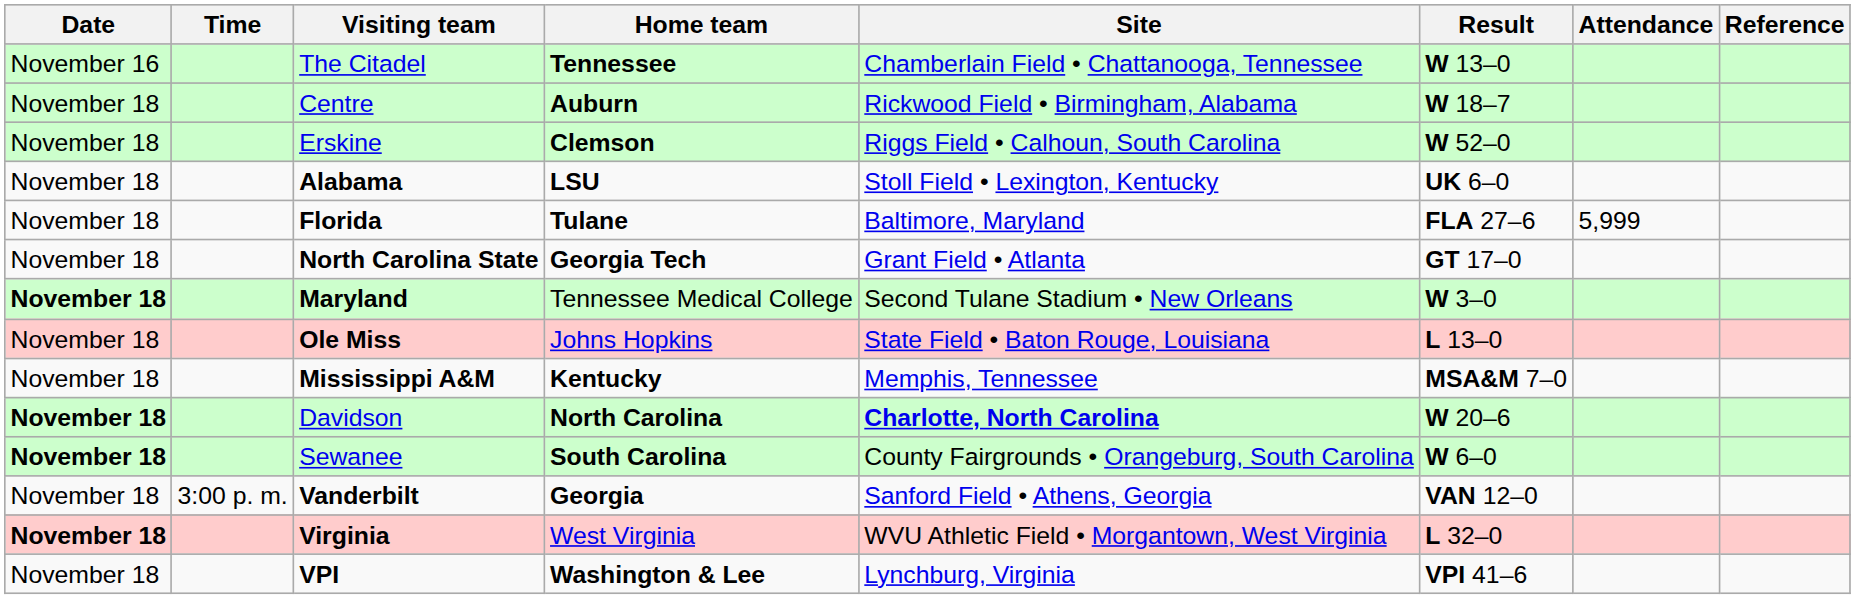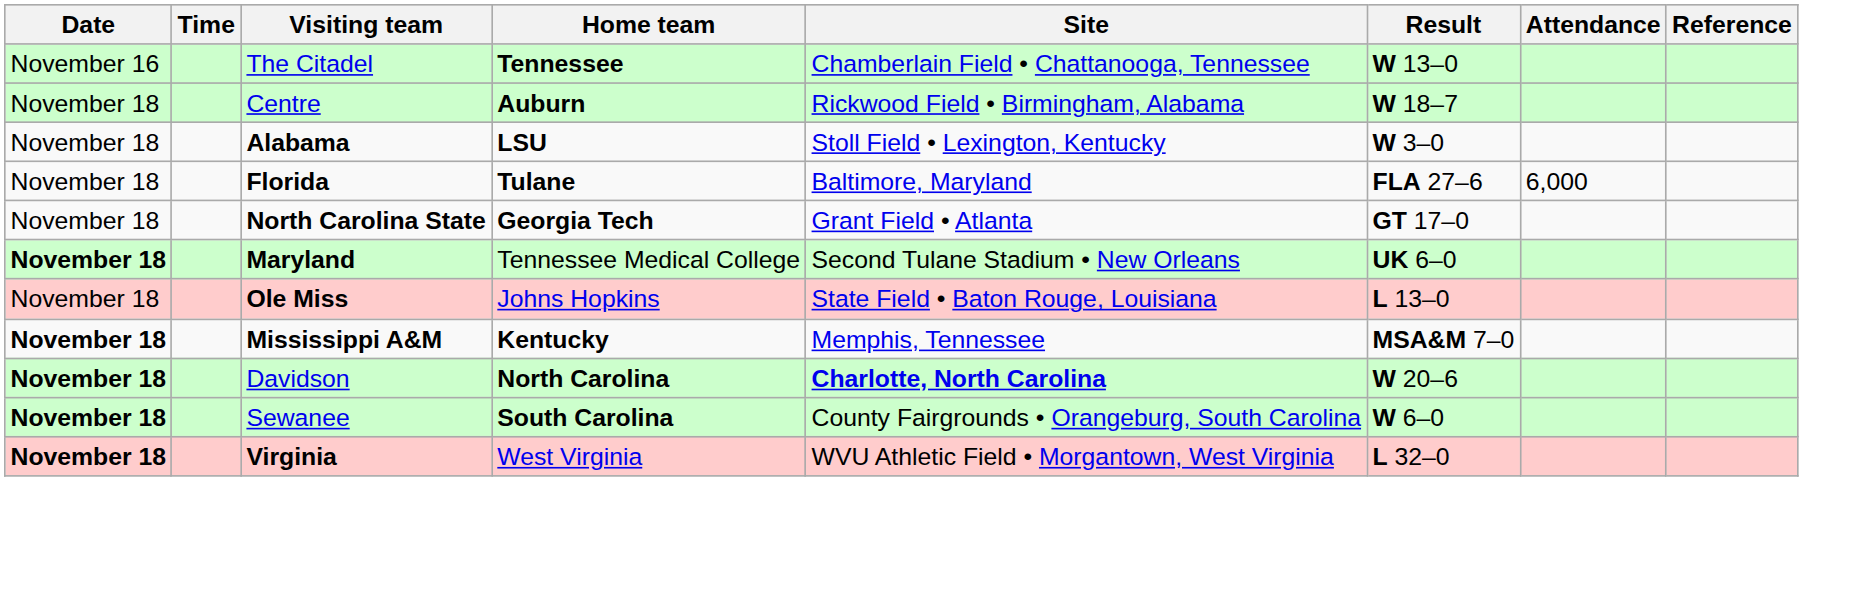 <table class="wikitable" style="font-size:95%;">
 <tr>
 <th>Date</th>
 <th>Time</th>
 <th>Visiting team</th>
 <th>Home team</th>
 <th>Site</th>
 <th>Result</th>
 <th>Attendance</th>
 <th class="unsortable">Reference</th>
 </tr>
 <tr bgcolor=ccffcc>
 <td>November 16</td>
 <td></td>
 <td><a href='#'>The Citadel</a></td>
 <td><strong>Tennessee</strong></td>
 <td><a href='#'>Chamberlain Field</a> • <a href='#'>Chattanooga, Tennessee</a></td>
 <td><strong>W</strong> 13–0</td>
 <td></td>
 <td></td>
 </tr>
 <tr bgcolor=ccffcc>
 <td>November 18</td>
 <td></td>
 <td><a href='#'>Centre</a></td>
 <td><strong>Auburn</strong></td>
 <td><a href='#'>Rickwood Field</a> • <a href='#'>Birmingham, Alabama</a></td>
 <td><strong>W</strong> 18–7</td>
 <td></td>
 <td></td>
 </tr>
-<tr bgcolor=ccffcc>
-<td>November 18</td>
-<td></td>
-<td><a href='#'>Erskine</a></td>
-<td><strong>Clemson</strong></td>
-<td><a href='#'>Riggs Field</a> • <a href='#'>Calhoun, South Carolina</a></td>
-<td><strong>W</strong> 52–0</td>
-<td></td>
-<td></td>
-</tr>
 <tr bgcolor=>
 <td>November 18</td>
 <td></td>
 <td><strong>Alabama</strong></td>
 <td><strong>LSU</strong></td>
 <td><a href='#'>Stoll Field</a> • <a href='#'>Lexington, Kentucky</a></td>
-<td><strong>UK</strong> 6–0</td>
+<td><strong>W</strong> 3–0</td>
 <td></td>
 <td></td>
 </tr>
 <tr bgcolor=>
 <td>November 18</td>
 <td></td>
 <td><strong>Florida</strong></td>
 <td><strong>Tulane</strong></td>
 <td><a href='#'>Baltimore, Maryland</a></td>
 <td><strong>FLA</strong> 27–6</td>
-<td>5,999</td>
+<td>6,000</td>
 <td></td>
 </tr>
 <tr bgcolor=>
 <td>November 18</td>
 <td></td>
 <td><strong>North Carolina State</strong></td>
 <td><strong>Georgia Tech</strong></td>
 <td><a href='#'>Grant Field</a> • <a href='#'>Atlanta</a></td>
 <td><strong>GT</strong> 17–0</td>
 <td></td>
 <td></td>
 </tr>
 <tr bgcolor=ccffcc>
 <td><strong>November 18</strong></td>
 <td></td>
 <td><strong>Maryland</strong></td>
 <td>Tennessee Medical College</td>
 <td>Second Tulane Stadium • <a href='#'>New Orleans</a></td>
-<td><strong>W</strong> 3–0</td>
+<td><strong>UK</strong> 6–0</td>
 <td></td>
 <td></td>
 </tr>
 <tr bgcolor=ffcccc>
 <td>November 18</td>
 <td></td>
 <td><strong>Ole Miss</strong></td>
 <td><a href='#'>Johns Hopkins</a></td>
 <td><a href='#'>State Field</a> • <a href='#'>Baton Rouge, Louisiana</a></td>
 <td><strong>L</strong> 13–0</td>
 <td></td>
 <td></td>
 </tr>
 <tr bgcolor=>
-<td>November 18</td>
+<td><strong>November 18</strong></td>
 <td></td>
 <td><strong>Mississippi A&M</strong></td>
 <td><strong>Kentucky</strong></td>
 <td><a href='#'>Memphis, Tennessee</a></td>
 <td><strong>MSA&M</strong> 7–0</td>
 <td></td>
 <td></td>
 </tr>
 <tr bgcolor=ccffcc>
 <td><strong>November 18</strong></td>
 <td></td>
 <td><a href='#'>Davidson</a></td>
 <td><strong>North Carolina</strong></td>
 <td><strong><a href='#'>Charlotte, North Carolina</a></strong></td>
 <td><strong>W</strong> 20–6</td>
 <td></td>
 <td></td>
 </tr>
 <tr bgcolor=ccffcc>
 <td><strong>November 18</strong></td>
 <td></td>
 <td><a href='#'>Sewanee</a></td>
 <td><strong>South Carolina</strong></td>
 <td>County Fairgrounds • <a href='#'>Orangeburg, South Carolina</a></td>
 <td><strong>W</strong> 6–0</td>
 <td></td>
 <td></td>
 </tr>
-<tr bgcolor=>
-<td>November 18</td>
-<td>3:00 p. m.</td>
-<td><strong>Vanderbilt</strong></td>
-<td><strong>Georgia</strong></td>
-<td><a href='#'>Sanford Field</a> • <a href='#'>Athens, Georgia</a></td>
-<td><strong>VAN</strong> 12–0</td>
-<td></td>
-<td></td>
-</tr>
 <tr bgcolor=ffcccc>
 <td><strong>November 18</strong></td>
 <td></td>
 <td><strong>Virginia</strong></td>
 <td><a href='#'>West Virginia</a></td>
 <td>WVU Athletic Field • <a href='#'>Morgantown, West Virginia</a></td>
 <td><strong>L</strong> 32–0</td>
 <td></td>
 <td></td>
 </tr>
-<tr bgcolor=>
-<td>November 18</td>
-<td></td>
-<td><strong>VPI</strong></td>
-<td><strong>Washington & Lee</strong></td>
-<td><a href='#'>Lynchburg, Virginia</a></td>
-<td><strong>VPI</strong> 41–6</td>
-<td></td>
-<td></td>
-</tr>
 </table>
